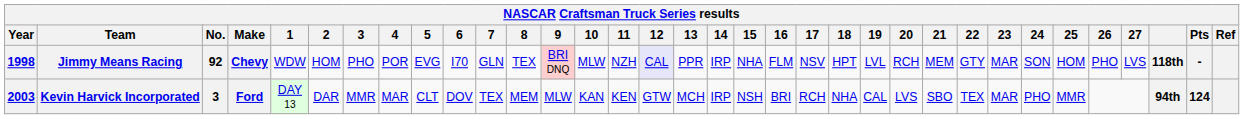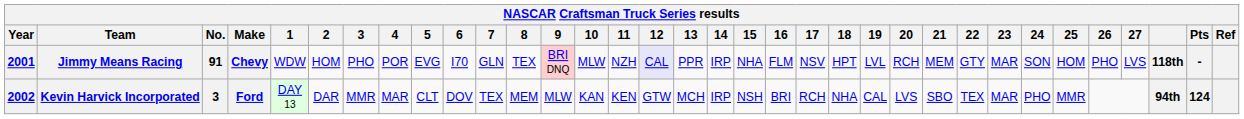 <table class="wikitable" style="text-align:center; font-size:75%">
 <tr>
 <th colspan=34><a href='#'>NASCAR</a> <a href='#'>Craftsman Truck Series</a> results</th>
 </tr>
 <tr>
 <th>Year</th>
 <th>Team</th>
 <th>No.</th>
 <th>Make</th>
 <th>1</th>
 <th>2</th>
 <th>3</th>
 <th>4</th>
 <th>5</th>
 <th>6</th>
 <th>7</th>
 <th>8</th>
 <th>9</th>
 <th>10</th>
 <th>11</th>
 <th>12</th>
 <th>13</th>
 <th>14</th>
 <th>15</th>
 <th>16</th>
 <th>17</th>
 <th>18</th>
 <th>19</th>
 <th>20</th>
 <th>21</th>
 <th>22</th>
 <th>23</th>
 <th>24</th>
 <th>25</th>
 <th>26</th>
 <th>27</th>
 <th></th>
 <th>Pts</th>
 <th>Ref</th>
 </tr>
 <tr>
-<th><a href='#'>1998</a></th>
+<th><a href='#'>2001</a></th>
 <th><a href='#'>Jimmy Means Racing</a></th>
-<th>92</th>
+<th>91</th>
 <th><a href='#'>Chevy</a></th>
 <td><a href='#'>WDW</a></td>
 <td><a href='#'>HOM</a></td>
 <td><a href='#'>PHO</a></td>
 <td><a href='#'>POR</a></td>
 <td><a href='#'>EVG</a></td>
 <td><a href='#'>I70</a></td>
 <td><a href='#'>GLN</a></td>
 <td><a href='#'>TEX</a></td>
 <td style="background:#FFCFCF;"><a href='#'>BRI</a><br><small>DNQ</small></td>
 <td><a href='#'>MLW</a></td>
 <td><a href='#'>NZH</a></td>
 <td style="background: lavender;"><a href='#'>CAL</a></td>
 <td><a href='#'>PPR</a></td>
 <td><a href='#'>IRP</a></td>
 <td><a href='#'>NHA</a></td>
 <td><a href='#'>FLM</a></td>
 <td><a href='#'>NSV</a></td>
 <td><a href='#'>HPT</a></td>
 <td><a href='#'>LVL</a></td>
 <td><a href='#'>RCH</a></td>
 <td><a href='#'>MEM</a></td>
 <td><a href='#'>GTY</a></td>
 <td><a href='#'>MAR</a></td>
 <td><a href='#'>SON</a></td>
 <td><a href='#'>HOM</a></td>
 <td><a href='#'>PHO</a></td>
 <td><a href='#'>LVS</a></td>
 <th>118th</th>
 <th>-</th>
 <th></th>
 </tr>
 <tr>
-<th><a href='#'>2003</a></th>
+<th><a href='#'>2002</a></th>
 <th nowrap><a href='#'>Kevin Harvick Incorporated</a></th>
 <th>3</th>
 <th><a href='#'>Ford</a></th>
 <td style="background:#DFFFDF;"><a href='#'>DAY</a><br><small>13</small></td>
 <td><a href='#'>DAR</a></td>
 <td><a href='#'>MMR</a></td>
 <td><a href='#'>MAR</a></td>
 <td><a href='#'>CLT</a></td>
 <td><a href='#'>DOV</a></td>
 <td><a href='#'>TEX</a></td>
 <td><a href='#'>MEM</a></td>
 <td><a href='#'>MLW</a></td>
 <td><a href='#'>KAN</a></td>
 <td><a href='#'>KEN</a></td>
 <td><a href='#'>GTW</a></td>
 <td><a href='#'>MCH</a></td>
 <td><a href='#'>IRP</a></td>
 <td><a href='#'>NSH</a></td>
 <td><a href='#'>BRI</a></td>
 <td><a href='#'>RCH</a></td>
 <td><a href='#'>NHA</a></td>
 <td><a href='#'>CAL</a></td>
 <td><a href='#'>LVS</a></td>
 <td><a href='#'>SBO</a></td>
 <td><a href='#'>TEX</a></td>
 <td><a href='#'>MAR</a></td>
 <td><a href='#'>PHO</a></td>
 <td><a href='#'>MMR</a></td>
 <td colspan=2></td>
 <th>94th</th>
 <th>124</th>
 <th></th>
 </tr>
 </table>
